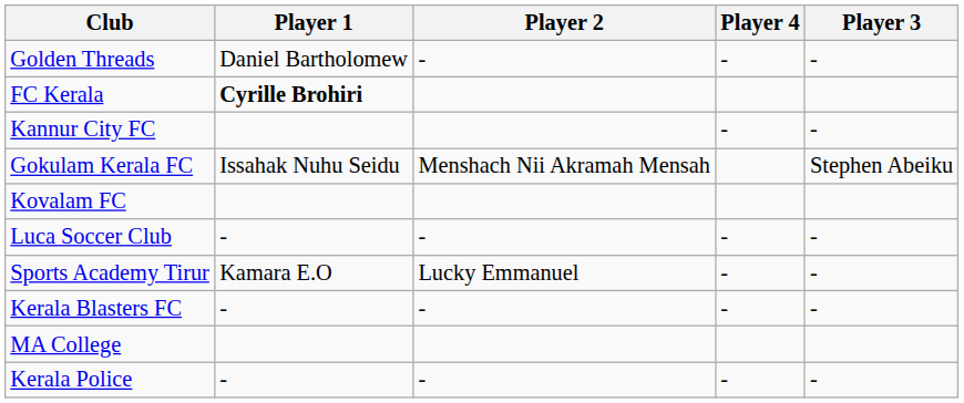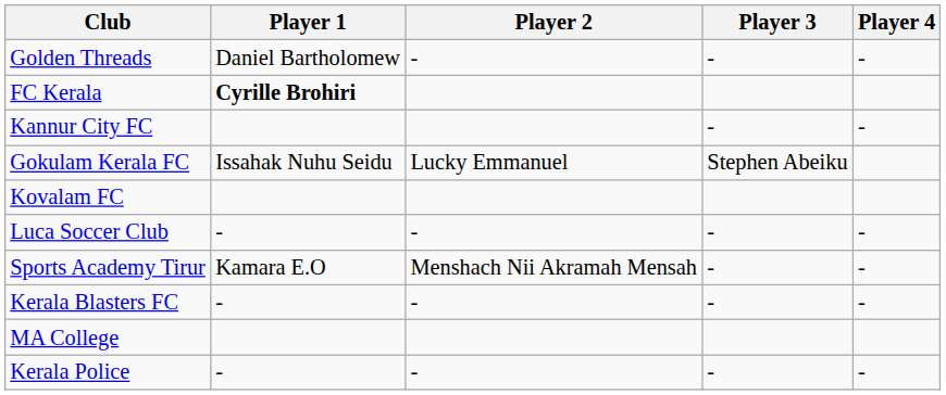 <table class="sortable wikitable" style="text-align: left; font-size:100%">
 <tr>
 <th style="text-align:center;">Club</th>
 <th style="text-align:center;">Player 1</th>
 <th style="text-align:center;">Player 2</th>
+<th style="text-align:center;">Player 3</th>
 <th style="text-align:center;">Player 4</th>
-<th style="text-align:center;">Player 3</th>
 </tr>
 <tr>
 <td><a href='#'>Golden Threads</a></td>
 <td> Daniel Bartholomew</td>
 <td>-</td>
 <td>-</td>
 <td>-</td>
 </tr>
 <tr>
 <td><a href='#'>FC Kerala</a></td>
 <td><strong> Cyrille Brohiri</strong></td>
 <td></td>
 <td></td>
 <td></td>
 </tr>
 <tr>
 <td><a href='#'>Kannur City FC</a></td>
 <td></td>
 <td></td>
 <td>-</td>
 <td>-</td>
 </tr>
 <tr>
 <td><a href='#'>Gokulam Kerala FC</a></td>
 <td> Issahak Nuhu Seidu</td>
-<td> Menshach Nii Akramah Mensah</td>
+<td> Lucky Emmanuel</td>
+<td> Stephen Abeiku</td>
 <td></td>
-<td> Stephen Abeiku</td>
 </tr>
 <tr>
 <td><a href='#'>Kovalam FC</a></td>
 <td></td>
 <td></td>
 <td></td>
 <td></td>
 </tr>
 <tr>
 <td><a href='#'>Luca Soccer Club</a></td>
 <td>-</td>
 <td>-</td>
 <td>-</td>
 <td>-</td>
 </tr>
 <tr>
 <td><a href='#'>Sports Academy Tirur</a></td>
 <td> Kamara E.O</td>
-<td> Lucky Emmanuel</td>
+<td> Menshach Nii Akramah Mensah</td>
 <td>-</td>
 <td>-</td>
 </tr>
 <tr>
 <td><a href='#'>Kerala Blasters FC</a></td>
 <td>-</td>
 <td>-</td>
 <td>-</td>
 <td>-</td>
 </tr>
 <tr>
 <td><a href='#'>MA College</a></td>
 <td></td>
 <td></td>
 <td></td>
 <td></td>
 </tr>
 <tr>
 <td><a href='#'>Kerala Police</a></td>
 <td>-</td>
 <td>-</td>
 <td>-</td>
 <td>-</td>
 </tr>
 </table>
